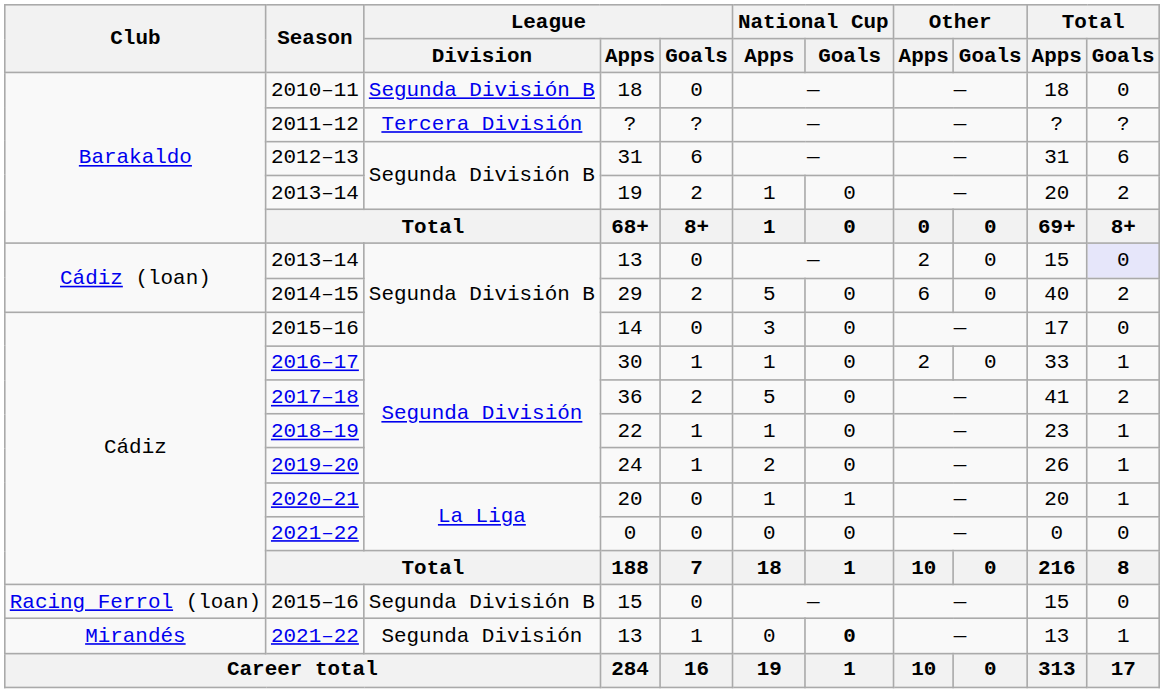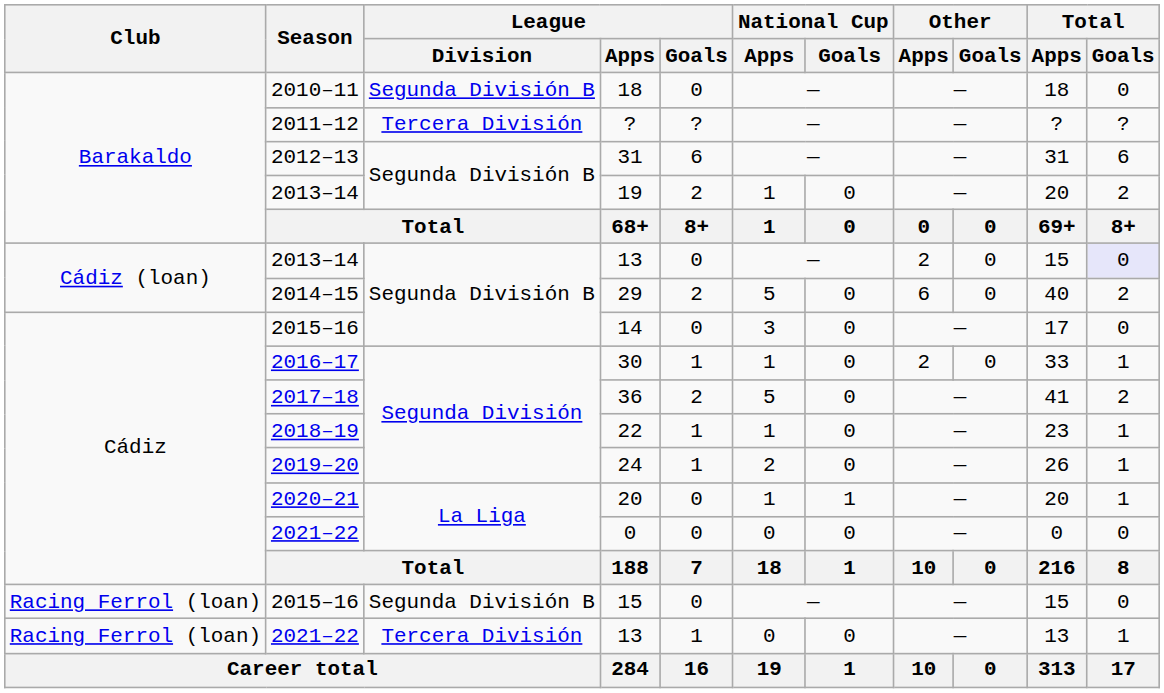 <table class="wikitable" style="text-align:center">
 <tr>
 <th rowspan="2">Club</th>
 <th rowspan="2">Season</th>
 <th colspan="3">League</th>
 <th colspan="2">National Cup</th>
 <th colspan="2">Other</th>
 <th colspan="2">Total</th>
 </tr>
 <tr>
 <th>Division</th>
 <th>Apps</th>
 <th>Goals</th>
 <th>Apps</th>
 <th>Goals</th>
 <th>Apps</th>
 <th>Goals</th>
 <th>Apps</th>
 <th>Goals</th>
 </tr>
 <tr>
 <td rowspan="5"><a href='#'>Barakaldo</a></td>
 <td>2010–11</td>
 <td><a href='#'>Segunda División B</a></td>
 <td>18</td>
 <td>0</td>
 <td colspan="2">—</td>
 <td colspan="2">—</td>
 <td>18</td>
 <td>0</td>
 </tr>
 <tr>
 <td>2011–12</td>
 <td><a href='#'>Tercera División</a></td>
 <td>?</td>
 <td>?</td>
 <td colspan="2">—</td>
 <td colspan="2">—</td>
 <td>?</td>
 <td>?</td>
 </tr>
 <tr>
 <td>2012–13</td>
 <td rowspan="2">Segunda División B</td>
 <td>31</td>
 <td>6</td>
 <td colspan="2">—</td>
 <td colspan="2">—</td>
 <td>31</td>
 <td>6</td>
 </tr>
 <tr>
 <td>2013–14</td>
 <td>19</td>
 <td>2</td>
 <td>1</td>
 <td>0</td>
 <td colspan="2">—</td>
 <td>20</td>
 <td>2</td>
 </tr>
 <tr>
 <th colspan="2">Total</th>
 <th>68+</th>
 <th>8+</th>
 <th>1</th>
 <th>0</th>
 <th>0</th>
 <th>0</th>
 <th>69+</th>
 <th>8+</th>
 </tr>
 <tr>
 <td rowspan="2"><a href='#'>Cádiz</a> (loan)</td>
 <td>2013–14</td>
 <td rowspan=3>Segunda División B</td>
 <td>13</td>
 <td>0</td>
 <td colspan="2">—</td>
 <td>2</td>
 <td>0</td>
 <td>15</td>
 <td style="background: lavender;">0</td>
 </tr>
 <tr>
 <td>2014–15</td>
 <td>29</td>
 <td>2</td>
 <td>5</td>
 <td>0</td>
 <td>6</td>
 <td>0</td>
 <td>40</td>
 <td>2</td>
 </tr>
 <tr>
 <td rowspan=8>Cádiz</td>
 <td>2015–16</td>
 <td>14</td>
 <td>0</td>
 <td>3</td>
 <td>0</td>
 <td colspan="2">—</td>
 <td>17</td>
 <td>0</td>
 </tr>
 <tr>
 <td><a href='#'>2016–17</a></td>
 <td rowspan="4"><a href='#'>Segunda División</a></td>
 <td>30</td>
 <td>1</td>
 <td>1</td>
 <td>0</td>
 <td>2</td>
 <td>0</td>
 <td>33</td>
 <td>1</td>
 </tr>
 <tr>
 <td><a href='#'>2017–18</a></td>
 <td>36</td>
 <td>2</td>
 <td>5</td>
 <td>0</td>
 <td colspan="2">—</td>
 <td>41</td>
 <td>2</td>
 </tr>
 <tr>
 <td><a href='#'>2018–19</a></td>
 <td>22</td>
 <td>1</td>
 <td>1</td>
 <td>0</td>
 <td colspan="2">—</td>
 <td>23</td>
 <td>1</td>
 </tr>
 <tr>
 <td><a href='#'>2019–20</a></td>
 <td>24</td>
 <td>1</td>
 <td>2</td>
 <td>0</td>
 <td colspan="2">—</td>
 <td>26</td>
 <td>1</td>
 </tr>
 <tr>
 <td><a href='#'>2020–21</a></td>
 <td rowspan=2><a href='#'>La Liga</a></td>
 <td>20</td>
 <td>0</td>
 <td>1</td>
 <td>1</td>
 <td colspan="2">—</td>
 <td>20</td>
 <td>1</td>
 </tr>
 <tr>
 <td><a href='#'>2021–22</a></td>
 <td>0</td>
 <td>0</td>
 <td>0</td>
 <td>0</td>
 <td colspan="2">—</td>
 <td>0</td>
 <td>0</td>
 </tr>
 <tr>
 <th colspan="2">Total</th>
 <th>188</th>
 <th>7</th>
 <th>18</th>
 <th>1</th>
 <th>10</th>
 <th>0</th>
 <th>216</th>
 <th>8</th>
 </tr>
 <tr>
 <td><a href='#'>Racing Ferrol</a> (loan)</td>
 <td>2015–16</td>
 <td>Segunda División B</td>
 <td>15</td>
 <td>0</td>
 <td colspan="2">—</td>
 <td colspan="2">—</td>
 <td>15</td>
 <td>0</td>
 </tr>
 <tr>
-<td><a href='#'>Mirandés</a></td>
+<td><a href='#'>Racing Ferrol</a> (loan)</td>
 <td><a href='#'>2021–22</a></td>
-<td>Segunda División</td>
+<td><a href='#'>Tercera División</a></td>
 <td>13</td>
 <td>1</td>
 <td>0</td>
-<td><strong>0</strong></td>
+<td>0</td>
 <td colspan="2">—</td>
 <td>13</td>
 <td>1</td>
 </tr>
 <tr>
 <th colspan="3">Career total</th>
 <th>284</th>
 <th>16</th>
 <th>19</th>
 <th>1</th>
 <th>10</th>
 <th>0</th>
 <th>313</th>
 <th>17</th>
 </tr>
 </table>
